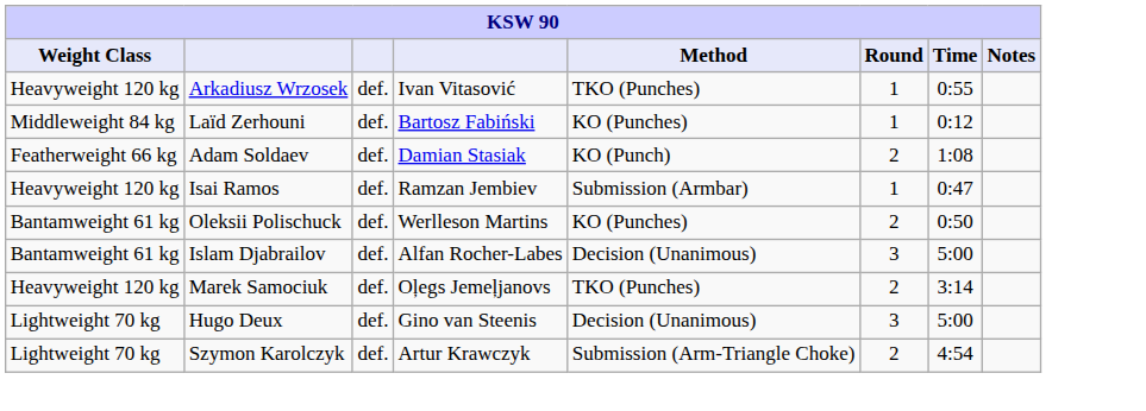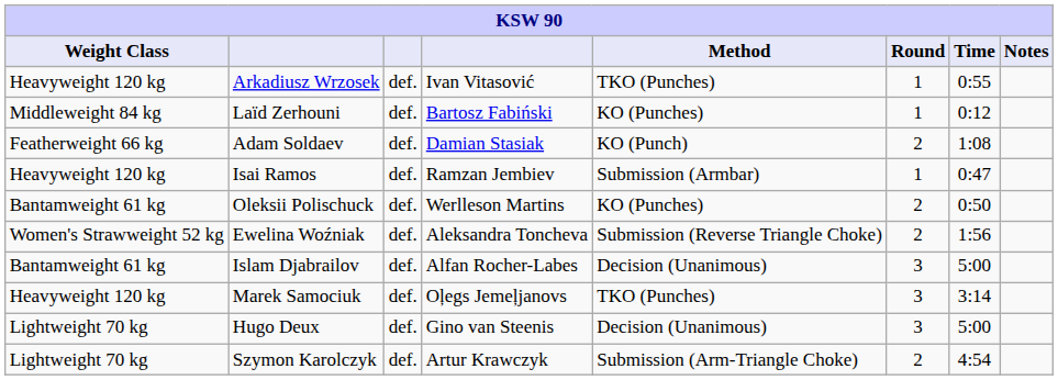 <table class="wikitable" style="font-size: 80%;">
 <tr>
 <th colspan="8" style="background-color: #ccf; color: #000080; text-align: center;"><strong>KSW 90</strong></th>
 </tr>
 <tr>
 <th colspan="1" style="background-color: #E6E8FA; color: #000000; text-align: center;">Weight Class</th>
 <th colspan="1" style="background-color: #E6E8FA; color: #000000; text-align: center;"></th>
 <th colspan="1" style="background-color: #E6E8FA; color: #000000; text-align: center;"></th>
 <th colspan="1" style="background-color: #E6E8FA; color: #000000; text-align: center;"></th>
 <th colspan="1" style="background-color: #E6E8FA; color: #000000; text-align: center;">Method</th>
 <th colspan="1" style="background-color: #E6E8FA; color: #000000; text-align: center;">Round</th>
 <th colspan="1" style="background-color: #E6E8FA; color: #000000; text-align: center;">Time</th>
 <th colspan="1" style="background-color: #E6E8FA; color: #000000; text-align: center;">Notes</th>
 </tr>
 <tr>
 <td>Heavyweight 120 kg</td>
 <td> <a href='#'>Arkadiusz Wrzosek</a></td>
 <td align=center>def.</td>
 <td> Ivan Vitasović</td>
 <td>TKO (Punches)</td>
 <td align=center>1</td>
 <td align=center>0:55</td>
 <td></td>
 </tr>
 <tr>
 <td>Middleweight 84 kg</td>
 <td> Laïd Zerhouni</td>
 <td align=center>def.</td>
 <td> <a href='#'>Bartosz Fabiński</a></td>
 <td>KO (Punches)</td>
 <td align=center>1</td>
 <td align=center>0:12</td>
 <td></td>
 </tr>
 <tr>
 <td>Featherweight 66 kg</td>
 <td> Adam Soldaev</td>
 <td align=center>def.</td>
 <td> <a href='#'>Damian Stasiak</a></td>
 <td>KO (Punch)</td>
 <td align=center>2</td>
 <td align=center>1:08</td>
 <td></td>
 </tr>
 <tr>
 <td>Heavyweight 120 kg</td>
 <td> Isai Ramos</td>
 <td align=center>def.</td>
 <td> Ramzan Jembiev</td>
 <td>Submission (Armbar)</td>
 <td align=center>1</td>
 <td align=center>0:47</td>
 <td></td>
 </tr>
 <tr>
 <td>Bantamweight 61 kg</td>
 <td> Oleksii Polischuck</td>
 <td align=center>def.</td>
 <td> Werlleson Martins</td>
 <td>KO (Punches)</td>
 <td align=center>2</td>
 <td align=center>0:50</td>
 <td></td>
 </tr>
 <tr>
+<td>Women's Strawweight 52 kg</td>
+<td> Ewelina Woźniak</td>
+<td align=center>def.</td>
+<td> Aleksandra Toncheva</td>
+<td>Submission (Reverse Triangle Choke)</td>
+<td align=center>2</td>
+<td align=center>1:56</td>
+<td></td>
+</tr>
+<tr>
 <td>Bantamweight 61 kg</td>
 <td> Islam Djabrailov</td>
 <td align=center>def.</td>
 <td> Alfan Rocher-Labes</td>
 <td>Decision (Unanimous)</td>
 <td align=center>3</td>
 <td align=center>5:00</td>
 <td></td>
 </tr>
 <tr>
 <td>Heavyweight 120 kg</td>
 <td> Marek Samociuk</td>
 <td align=center>def.</td>
 <td> Oļegs Jemeļjanovs</td>
 <td>TKO (Punches)</td>
-<td align=center>2</td>
+<td align=center>3</td>
 <td align=center>3:14</td>
 <td></td>
 </tr>
 <tr>
 <td>Lightweight 70 kg</td>
 <td> Hugo Deux</td>
 <td align=center>def.</td>
 <td> Gino van Steenis</td>
 <td>Decision (Unanimous)</td>
 <td align=center>3</td>
 <td align=center>5:00</td>
 <td></td>
 </tr>
 <tr>
 <td>Lightweight 70 kg</td>
 <td> Szymon Karolczyk</td>
 <td align=center>def.</td>
 <td> Artur Krawczyk</td>
 <td>Submission (Arm-Triangle Choke)</td>
 <td align=center>2</td>
 <td align=center>4:54</td>
 <td></td>
 </tr>
 </table>
